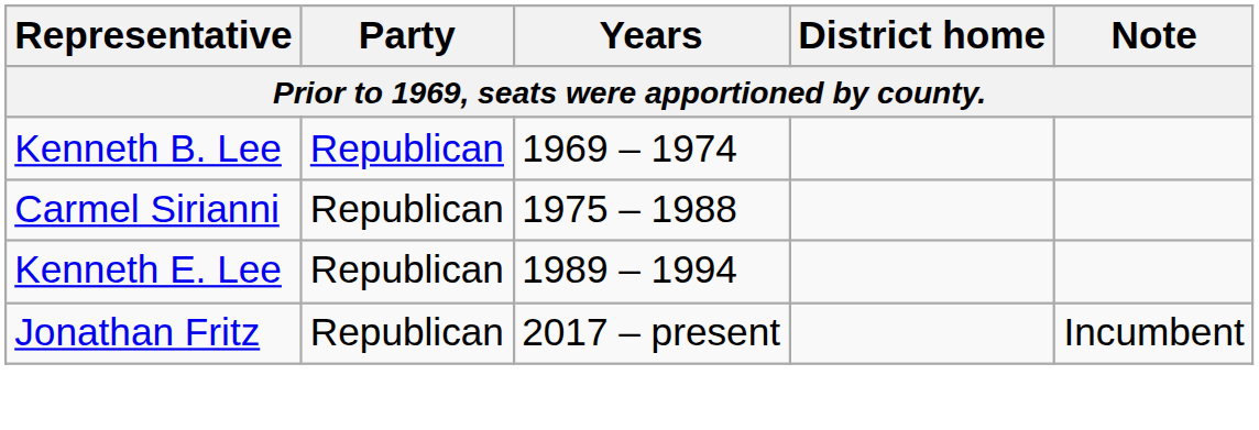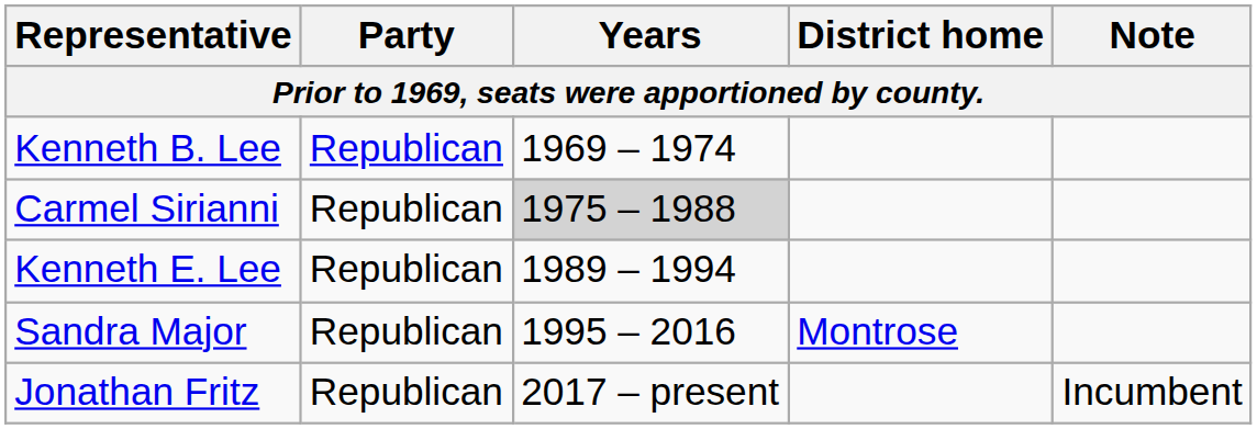 <table class=wikitable>
 <tr valign=bottom>
 <th>Representative</th>
 <th>Party</th>
 <th>Years</th>
 <th>District home</th>
 <th>Note</th>
 </tr>
 <tr>
 <th colspan=5 style="font-size: 80%;"><em>Prior to 1969, seats were apportioned by county.</em></th>
 </tr>
 <tr>
 <td><a href='#'>Kenneth B. Lee</a></td>
 <td><a href='#'>Republican</a></td>
 <td>1969 – 1974</td>
 <td></td>
 <td></td>
 </tr>
 <tr>
 <td><a href='#'>Carmel Sirianni</a></td>
 <td>Republican</td>
-<td>1975 – 1988</td>
+<td style="background: lightgrey;">1975 – 1988</td>
 <td></td>
 <td></td>
 </tr>
 <tr>
 <td><a href='#'>Kenneth E. Lee</a></td>
 <td>Republican</td>
 <td>1989 – 1994</td>
 <td></td>
 <td></td>
 </tr>
 <tr>
+<td><a href='#'>Sandra Major</a></td>
+<td>Republican</td>
+<td>1995 – 2016</td>
+<td><a href='#'>Montrose</a></td>
+<td></td>
+</tr>
+<tr>
 <td><a href='#'>Jonathan Fritz</a></td>
 <td>Republican</td>
 <td>2017 – present</td>
 <td></td>
 <td>Incumbent</td>
 </tr>
 </table>
